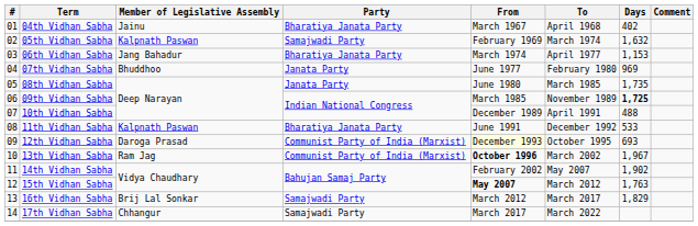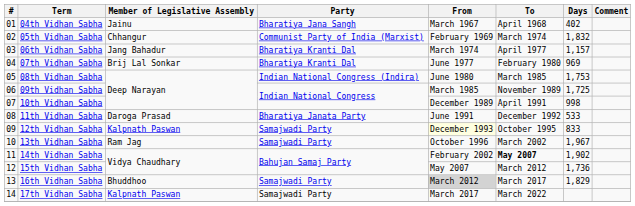 <table class="wikitable plainrowheaders sortable" width="80%" style="font-size: x-big;">
 <tr>
 <th Scope=col>#</th>
 <th scope=col>Term</th>
 <th scope=col>Member of Legislative Assembly</th>
 <th scope=col>Party</th>
 <th scope=col>From</th>
 <th scope=col>To</th>
 <th scope=col>Days</th>
 <th scope=col>Comment</th>
 </tr>
 <tr>
 <td>01</td>
 <td><a href='#'>04th Vidhan Sabha</a></td>
 <td>Jainu</td>
-<td><a href='#'>Bharatiya Janata Party</a></td>
+<td><a href='#'>Bharatiya Jana Sangh</a></td>
 <td>March 1967</td>
 <td>April 1968</td>
 <td>402</td>
 <td></td>
 </tr>
 <tr>
 <td>02</td>
 <td><a href='#'>05th Vidhan Sabha</a></td>
-<td><a href='#'>Kalpnath Paswan</a></td>
-<td><a href='#'>Samajwadi Party</a></td>
+<td>Chhangur</td>
+<td><a href='#'>Communist Party of India (Marxist)</a></td>
 <td>February 1969</td>
 <td>March 1974</td>
-<td>1,632</td>
+<td>1,832</td>
 <td></td>
 </tr>
 <tr>
 <td>03</td>
 <td><a href='#'>06th Vidhan Sabha</a></td>
 <td>Jang Bahadur</td>
-<td><a href='#'>Bharatiya Janata Party</a></td>
+<td><a href='#'>Bharatiya Kranti Dal</a></td>
 <td>March 1974</td>
 <td>April 1977</td>
-<td>1,153</td>
+<td>1,157</td>
 <td></td>
 </tr>
 <tr>
 <td>04</td>
 <td><a href='#'>07th Vidhan Sabha</a></td>
-<td>Bhuddhoo</td>
-<td><a href='#'>Janata Party</a></td>
+<td>Brij Lal Sonkar</td>
+<td><a href='#'>Bharatiya Kranti Dal</a></td>
 <td>June 1977</td>
 <td>February 1980</td>
 <td>969</td>
 <td></td>
 </tr>
 <tr>
 <td>05</td>
 <td><a href='#'>08th Vidhan Sabha</a></td>
 <td rowspan="3">Deep Narayan</td>
-<td><a href='#'>Janata Party</a></td>
+<td><a href='#'>Indian National Congress (Indira)</a></td>
 <td>June 1980</td>
 <td>March 1985</td>
-<td>1,735</td>
+<td>1,753</td>
 <td></td>
 </tr>
 <tr>
 <td>06</td>
 <td><a href='#'>09th Vidhan Sabha</a></td>
 <td rowspan="2"><a href='#'>Indian National Congress</a></td>
 <td>March 1985</td>
 <td>November 1989</td>
-<td><strong>1,725</strong></td>
+<td>1,725</td>
 <td></td>
 </tr>
 <tr>
 <td>07</td>
 <td><a href='#'>10th Vidhan Sabha</a></td>
 <td>December 1989</td>
 <td>April 1991</td>
-<td>488</td>
+<td>998</td>
 <td></td>
 </tr>
 <tr>
 <td>08</td>
 <td><a href='#'>11th Vidhan Sabha</a></td>
-<td><a href='#'>Kalpnath Paswan</a></td>
+<td>Daroga Prasad</td>
 <td><a href='#'>Bharatiya Janata Party</a></td>
 <td>June 1991</td>
 <td>December 1992</td>
 <td>533</td>
 <td></td>
 </tr>
 <tr>
 <td>09</td>
 <td><a href='#'>12th Vidhan Sabha</a></td>
-<td>Daroga Prasad</td>
-<td><a href='#'>Communist Party of India (Marxist)</a></td>
+<td><a href='#'>Kalpnath Paswan</a></td>
+<td><a href='#'>Samajwadi Party</a></td>
 <td style="background: lightyellow;">December 1993</td>
 <td>October 1995</td>
-<td>693</td>
+<td>833</td>
 <td></td>
 </tr>
 <tr>
 <td>10</td>
 <td><a href='#'>13th Vidhan Sabha</a></td>
 <td>Ram Jag</td>
-<td><a href='#'>Communist Party of India (Marxist)</a></td>
-<td><strong>October 1996</strong></td>
+<td><a href='#'>Samajwadi Party</a></td>
+<td>October 1996</td>
 <td>March 2002</td>
 <td>1,967</td>
 <td></td>
 </tr>
 <tr>
 <td>11</td>
 <td><a href='#'>14th Vidhan Sabha</a></td>
 <td rowspan="2">Vidya Chaudhary</td>
 <td rowspan="2"><a href='#'>Bahujan Samaj Party</a></td>
 <td>February 2002</td>
-<td>May 2007</td>
+<td><strong>May 2007</strong></td>
 <td>1,902</td>
 <td></td>
 </tr>
 <tr>
 <td>12</td>
 <td><a href='#'>15th Vidhan Sabha</a></td>
-<td><strong>May 2007</strong></td>
+<td>May 2007</td>
 <td>March 2012</td>
-<td>1,763</td>
+<td>1,736</td>
 <td></td>
 </tr>
 <tr>
 <td>13</td>
 <td><a href='#'>16th Vidhan Sabha</a></td>
-<td>Brij Lal Sonkar</td>
+<td>Bhuddhoo</td>
 <td><a href='#'>Samajwadi Party</a></td>
-<td>March 2012</td>
+<td style="background: lightgrey;">March 2012</td>
 <td>March 2017</td>
 <td>1,829</td>
 <td></td>
 </tr>
 <tr>
 <td>14</td>
 <td><a href='#'>17th Vidhan Sabha</a></td>
-<td>Chhangur</td>
+<td><a href='#'>Kalpnath Paswan</a></td>
 <td>Samajwadi Party</td>
 <td>March 2017</td>
 <td>March 2022</td>
 <td></td>
 <td></td>
 </tr>
 <tr>
 </tr>
 </table>
